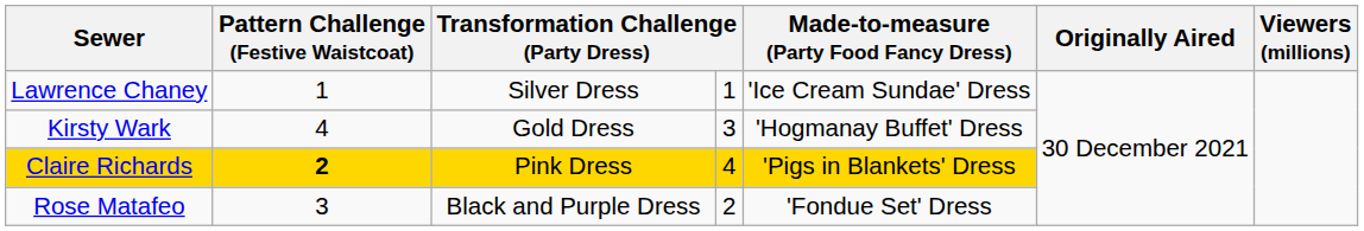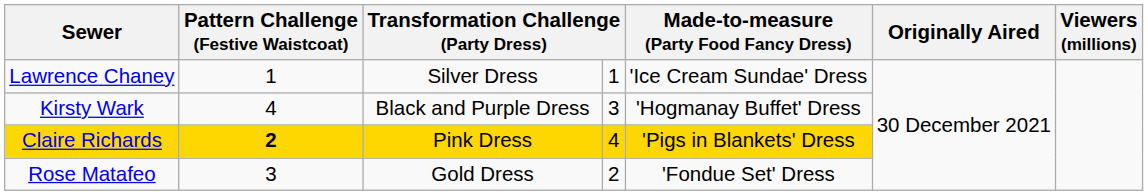 <table class="wikitable" style="text-align:center">
 <tr>
 <th>Sewer</th>
 <th>Pattern Challenge<br><small>(Festive Waistcoat)</small></th>
 <th colspan="2">Transformation Challenge<br><small>(Party Dress)</small></th>
 <th>Made-to-measure<br><small>(Party Food Fancy Dress)</small></th>
 <th>Originally Aired</th>
 <th>Viewers<br><small>(millions)</small></th>
 </tr>
 <tr>
 <td><a href='#'>Lawrence Chaney</a></td>
 <td>1</td>
 <td>Silver Dress</td>
 <td>1</td>
 <td>'Ice Cream Sundae' Dress</td>
 <td rowspan="4">30 December 2021</td>
 <td rowspan="4"></td>
 </tr>
 <tr>
 <td><a href='#'>Kirsty Wark</a></td>
 <td>4</td>
-<td>Gold Dress</td>
+<td>Black and Purple Dress</td>
 <td>3</td>
 <td>'Hogmanay Buffet' Dress</td>
 </tr>
 <tr style="background:Gold">
 <td><a href='#'>Claire Richards</a></td>
 <td><strong>2</strong></td>
 <td>Pink Dress</td>
 <td>4</td>
 <td>'Pigs in Blankets' Dress</td>
 </tr>
 <tr>
 <td><a href='#'>Rose Matafeo</a></td>
 <td>3</td>
-<td>Black and Purple Dress</td>
+<td>Gold Dress</td>
 <td>2</td>
 <td>'Fondue Set' Dress</td>
 </tr>
 </table>
